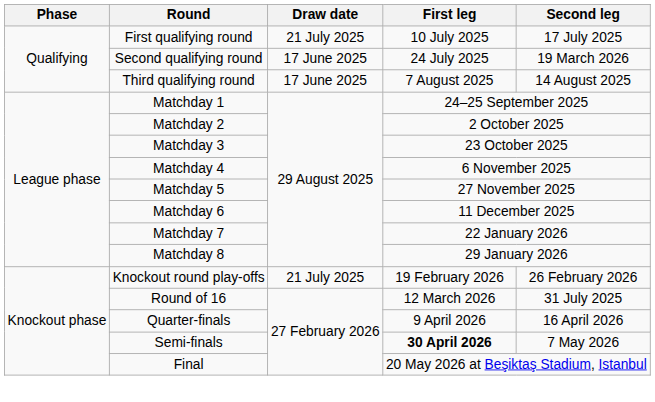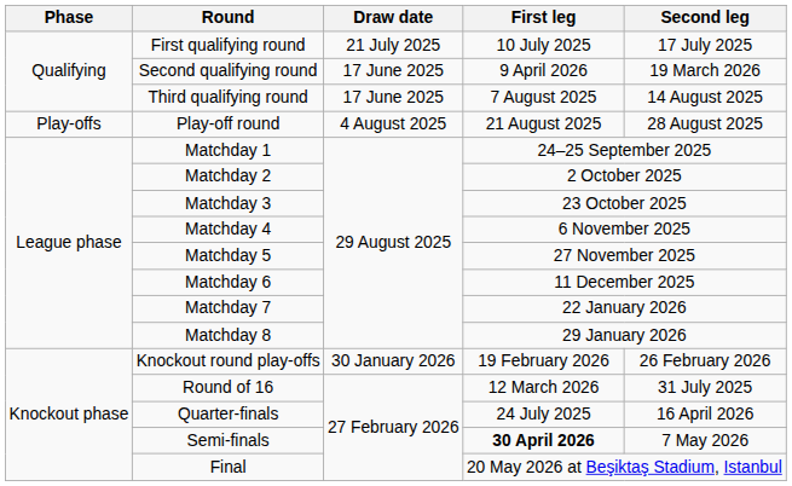 <table class="wikitable" style="text-align:center">
 <tr>
 <th>Phase</th>
 <th>Round</th>
 <th>Draw date</th>
 <th>First leg</th>
 <th>Second leg</th>
 </tr>
 <tr>
 <td rowspan="3">Qualifying</td>
 <td>First qualifying round</td>
 <td>21 July 2025</td>
 <td>10 July 2025</td>
 <td>17 July 2025</td>
 </tr>
 <tr>
 <td>Second qualifying round</td>
 <td>17 June 2025</td>
-<td>24 July 2025</td>
+<td>9 April 2026</td>
 <td>19 March 2026</td>
 </tr>
 <tr>
 <td>Third qualifying round</td>
 <td>17 June 2025</td>
 <td>7 August 2025</td>
 <td>14 August 2025</td>
+</tr>
+<tr>
+<td>Play-offs</td>
+<td>Play-off round</td>
+<td>4 August 2025</td>
+<td>21 August 2025</td>
+<td>28 August 2025</td>
 </tr>
 <tr>
 <td rowspan="8">League phase</td>
 <td>Matchday 1</td>
 <td rowspan="8">29 August 2025</td>
 <td colspan="2">24–25 September 2025</td>
 </tr>
 <tr>
 <td>Matchday 2</td>
 <td colspan="2">2 October 2025</td>
 </tr>
 <tr>
 <td>Matchday 3</td>
 <td colspan="2">23 October 2025</td>
 </tr>
 <tr>
 <td>Matchday 4</td>
 <td colspan="2">6 November 2025</td>
 </tr>
 <tr>
 <td>Matchday 5</td>
 <td colspan="2">27 November 2025</td>
 </tr>
 <tr>
 <td>Matchday 6</td>
 <td colspan="2">11 December 2025</td>
 </tr>
 <tr>
 <td>Matchday 7</td>
 <td colspan="2">22 January 2026</td>
 </tr>
 <tr>
 <td>Matchday 8</td>
 <td colspan="2">29 January 2026</td>
 </tr>
 <tr>
 <td rowspan="5">Knockout phase</td>
 <td>Knockout round play-offs</td>
-<td>21 July 2025</td>
+<td rowspan="1">30 January 2026</td>
 <td>19 February 2026</td>
 <td>26 February 2026</td>
 </tr>
 <tr>
 <td>Round of 16</td>
 <td rowspan="4">27 February 2026</td>
 <td>12 March 2026</td>
 <td>31 July 2025</td>
 </tr>
 <tr>
 <td>Quarter-finals</td>
-<td>9 April 2026</td>
+<td>24 July 2025</td>
 <td>16 April 2026</td>
 </tr>
 <tr>
 <td>Semi-finals</td>
 <td><strong>30 April 2026</strong></td>
 <td>7 May 2026</td>
 </tr>
 <tr>
 <td>Final</td>
 <td colspan="2">20 May 2026 at <a href='#'>Beşiktaş Stadium</a>, <a href='#'>Istanbul</a></td>
 </tr>
 </table>
